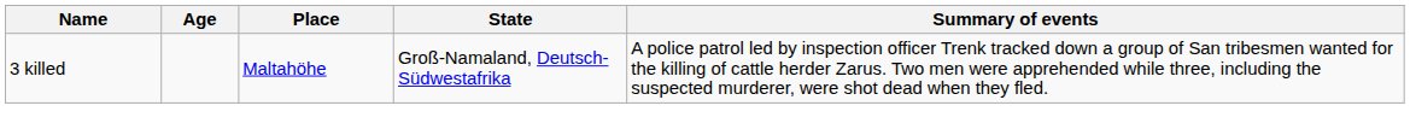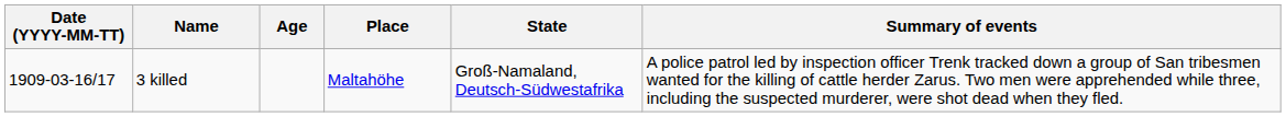 <table class="wikitable sortable static-row-numbers static-row-header-text">
 <tr>
+<th style="width:10%;">Date<br>(YYYY-MM-TT)</th>
 <th style="width:10%;">Name</th>
 <th style="width:5%;">Age</th>
 <th style="width:10%;">Place</th>
 <th style="width:15%;">State</th>
 <th style="width:50%;">Summary of events</th>
 </tr>
 <tr>
+<td>1909-03-16/17</td>
 <td>3 killed</td>
 <td></td>
 <td><a href='#'>Maltahöhe</a></td>
 <td>Groß-Namaland, <a href='#'>Deutsch-Südwestafrika</a></td>
 <td>A police patrol led by inspection officer Trenk tracked down a group of San tribesmen wanted for the killing of cattle herder Zarus. Two men were apprehended while three, including the suspected murderer, were shot dead when they fled.</td>
 </tr>
 </table>
